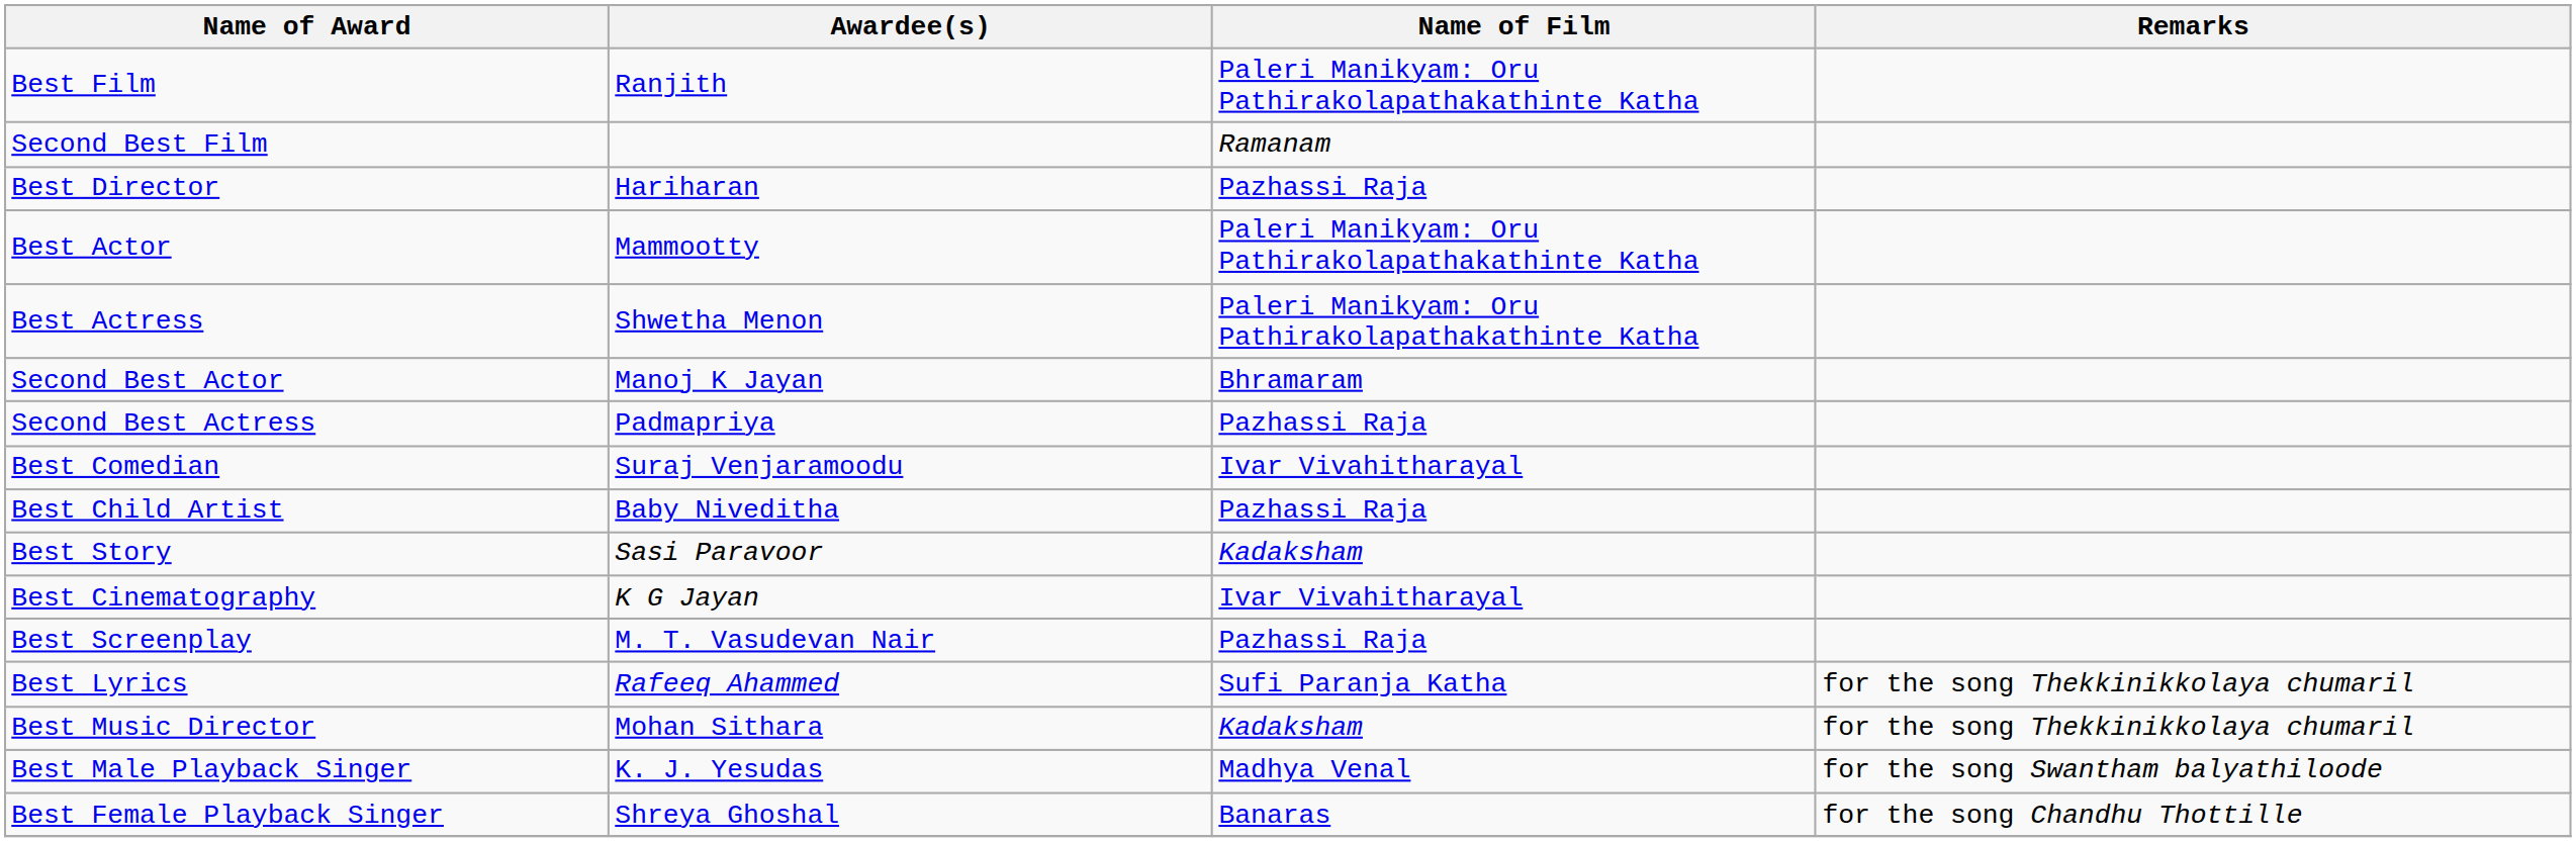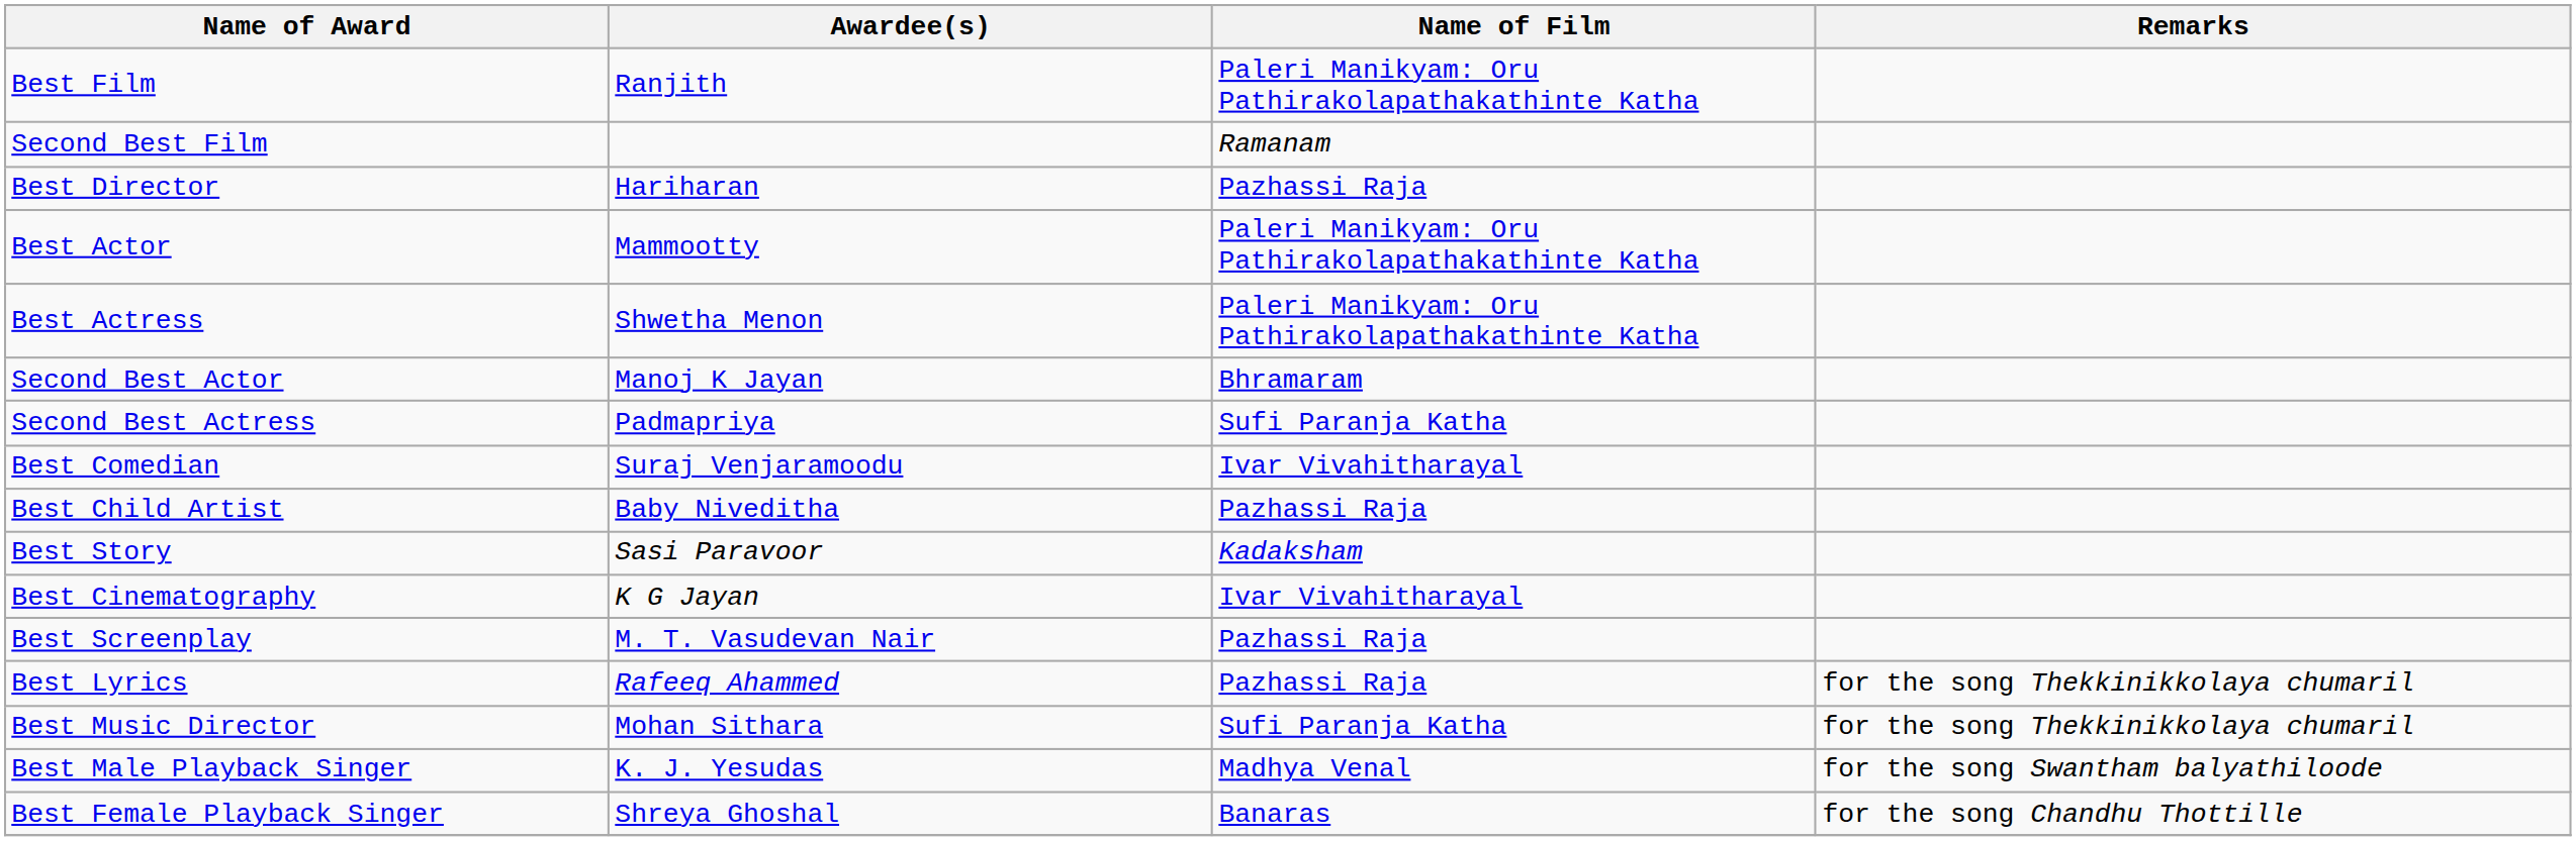 <table class="wikitable sortable">
 <tr>
 <th style="width:20%;">Name of Award</th>
 <th style="width:20%;">Awardee(s)</th>
 <th style="width:20%;">Name of Film</th>
 <th style="width:25%;">Remarks</th>
 </tr>
 <tr>
 <td><a href='#'>Best Film</a></td>
 <td><a href='#'>Ranjith</a></td>
 <td><a href='#'>Paleri Manikyam: Oru Pathirakolapathakathinte Katha</a></td>
 <td></td>
 </tr>
 <tr>
 <td><a href='#'>Second Best Film</a></td>
 <td></td>
 <td><em>Ramanam</em></td>
 <td></td>
 </tr>
 <tr>
 <td><a href='#'>Best Director</a></td>
 <td><a href='#'>Hariharan</a></td>
 <td><a href='#'>Pazhassi Raja</a></td>
 <td></td>
 </tr>
 <tr>
 <td><a href='#'>Best Actor</a></td>
 <td><a href='#'>Mammootty</a></td>
 <td><a href='#'>Paleri Manikyam: Oru Pathirakolapathakathinte Katha</a></td>
 <td></td>
 </tr>
 <tr>
 <td><a href='#'>Best Actress</a></td>
 <td><a href='#'>Shwetha Menon</a></td>
 <td><a href='#'>Paleri Manikyam: Oru Pathirakolapathakathinte Katha</a></td>
 <td></td>
 </tr>
 <tr>
 <td><a href='#'>Second Best Actor</a></td>
 <td><a href='#'>Manoj K Jayan</a></td>
 <td><a href='#'>Bhramaram</a></td>
 <td></td>
 </tr>
 <tr>
 <td><a href='#'>Second Best Actress</a></td>
 <td><a href='#'>Padmapriya</a></td>
-<td><a href='#'>Pazhassi Raja</a></td>
+<td><a href='#'>Sufi Paranja Katha</a></td>
 <td></td>
 </tr>
 <tr>
 <td><a href='#'>Best Comedian</a></td>
 <td><a href='#'>Suraj Venjaramoodu</a></td>
 <td><a href='#'>Ivar Vivahitharayal</a></td>
 <td></td>
 </tr>
 <tr>
 <td><a href='#'>Best Child Artist</a></td>
 <td><a href='#'>Baby Niveditha</a></td>
 <td><a href='#'>Pazhassi Raja</a></td>
 <td></td>
 </tr>
 <tr>
 <td><a href='#'>Best Story</a></td>
 <td><em>Sasi Paravoor</em></td>
 <td><em><a href='#'>Kadaksham</a></em></td>
 <td></td>
 </tr>
 <tr>
 <td><a href='#'>Best Cinematography</a></td>
 <td><em>K G Jayan</em></td>
 <td><a href='#'>Ivar Vivahitharayal</a></td>
 <td></td>
 </tr>
 <tr>
 <td><a href='#'>Best Screenplay</a></td>
 <td><a href='#'>M. T. Vasudevan Nair</a></td>
 <td><a href='#'>Pazhassi Raja</a></td>
 <td></td>
 </tr>
 <tr>
 <td><a href='#'>Best Lyrics</a></td>
 <td><em><a href='#'>Rafeeq Ahammed</a></em></td>
-<td><a href='#'>Sufi Paranja Katha</a></td>
+<td><a href='#'>Pazhassi Raja</a></td>
 <td>for the song <em>Thekkinikkolaya chumaril</em></td>
 </tr>
 <tr>
 <td><a href='#'>Best Music Director</a></td>
 <td><a href='#'>Mohan Sithara</a></td>
-<td><em><a href='#'>Kadaksham</a></em></td>
+<td><a href='#'>Sufi Paranja Katha</a></td>
 <td>for the song <em>Thekkinikkolaya chumaril</em></td>
 </tr>
 <tr>
 <td><a href='#'>Best Male Playback Singer</a></td>
 <td><a href='#'>K. J. Yesudas</a></td>
 <td><a href='#'>Madhya Venal</a></td>
 <td>for the song <em>Swantham balyathiloode</em></td>
 </tr>
 <tr>
 <td><a href='#'>Best Female Playback Singer</a></td>
 <td><a href='#'>Shreya Ghoshal</a></td>
 <td><a href='#'>Banaras</a></td>
 <td>for the song <em>Chandhu Thottille</em></td>
 </tr>
 <tr>
 </tr>
 </table>
